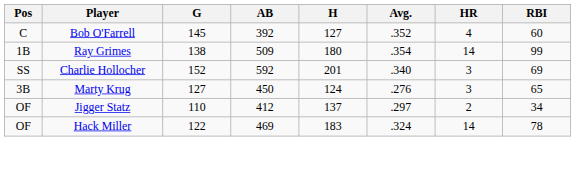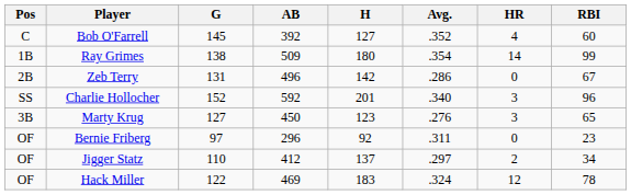 <table class="wikitable sortable">
 <tr>
 <th bgcolor="#DDDDFF" width="5%">Pos</th>
 <th bgcolor="#DDDDFF" width="16%">Player</th>
 <th bgcolor="#DDDDFF" width="9%">G</th>
 <th bgcolor="#DDDDFF" width="9%">AB</th>
 <th bgcolor="#DDDDFF" width="9%">H</th>
 <th bgcolor="#DDDDFF" width="9%">Avg.</th>
 <th bgcolor="#DDDDFF" width="9%">HR</th>
 <th bgcolor="#DDDDFF" width="9%">RBI</th>
 </tr>
 <tr align="center">
 <td>C</td>
 <td><a href='#'>Bob O'Farrell</a></td>
 <td>145</td>
 <td>392</td>
 <td>127</td>
 <td>.352</td>
 <td>4</td>
 <td>60</td>
 </tr>
 <tr align="center">
 <td>1B</td>
 <td><a href='#'>Ray Grimes</a></td>
 <td>138</td>
 <td>509</td>
 <td>180</td>
 <td>.354</td>
 <td>14</td>
 <td>99</td>
 </tr>
 <tr align="center">
+<td>2B</td>
+<td><a href='#'>Zeb Terry</a></td>
+<td>131</td>
+<td>496</td>
+<td>142</td>
+<td>.286</td>
+<td>0</td>
+<td>67</td>
+</tr>
+<tr align="center">
 <td>SS</td>
 <td><a href='#'>Charlie Hollocher</a></td>
 <td>152</td>
 <td>592</td>
 <td>201</td>
 <td>.340</td>
 <td>3</td>
-<td>69</td>
+<td>96</td>
 </tr>
 <tr align="center">
 <td>3B</td>
 <td><a href='#'>Marty Krug</a></td>
 <td>127</td>
 <td>450</td>
-<td>124</td>
+<td>123</td>
 <td>.276</td>
 <td>3</td>
 <td>65</td>
+</tr>
+<tr align="center">
+<td>OF</td>
+<td><a href='#'>Bernie Friberg</a></td>
+<td>97</td>
+<td>296</td>
+<td>92</td>
+<td>.311</td>
+<td>0</td>
+<td>23</td>
 </tr>
 <tr align="center">
 <td>OF</td>
 <td><a href='#'>Jigger Statz</a></td>
 <td>110</td>
 <td>412</td>
 <td>137</td>
 <td>.297</td>
 <td>2</td>
 <td>34</td>
 </tr>
 <tr align="center">
 <td>OF</td>
 <td><a href='#'>Hack Miller</a></td>
 <td>122</td>
 <td>469</td>
 <td>183</td>
 <td>.324</td>
-<td>14</td>
+<td>12</td>
 <td>78</td>
 </tr>
 </table>
